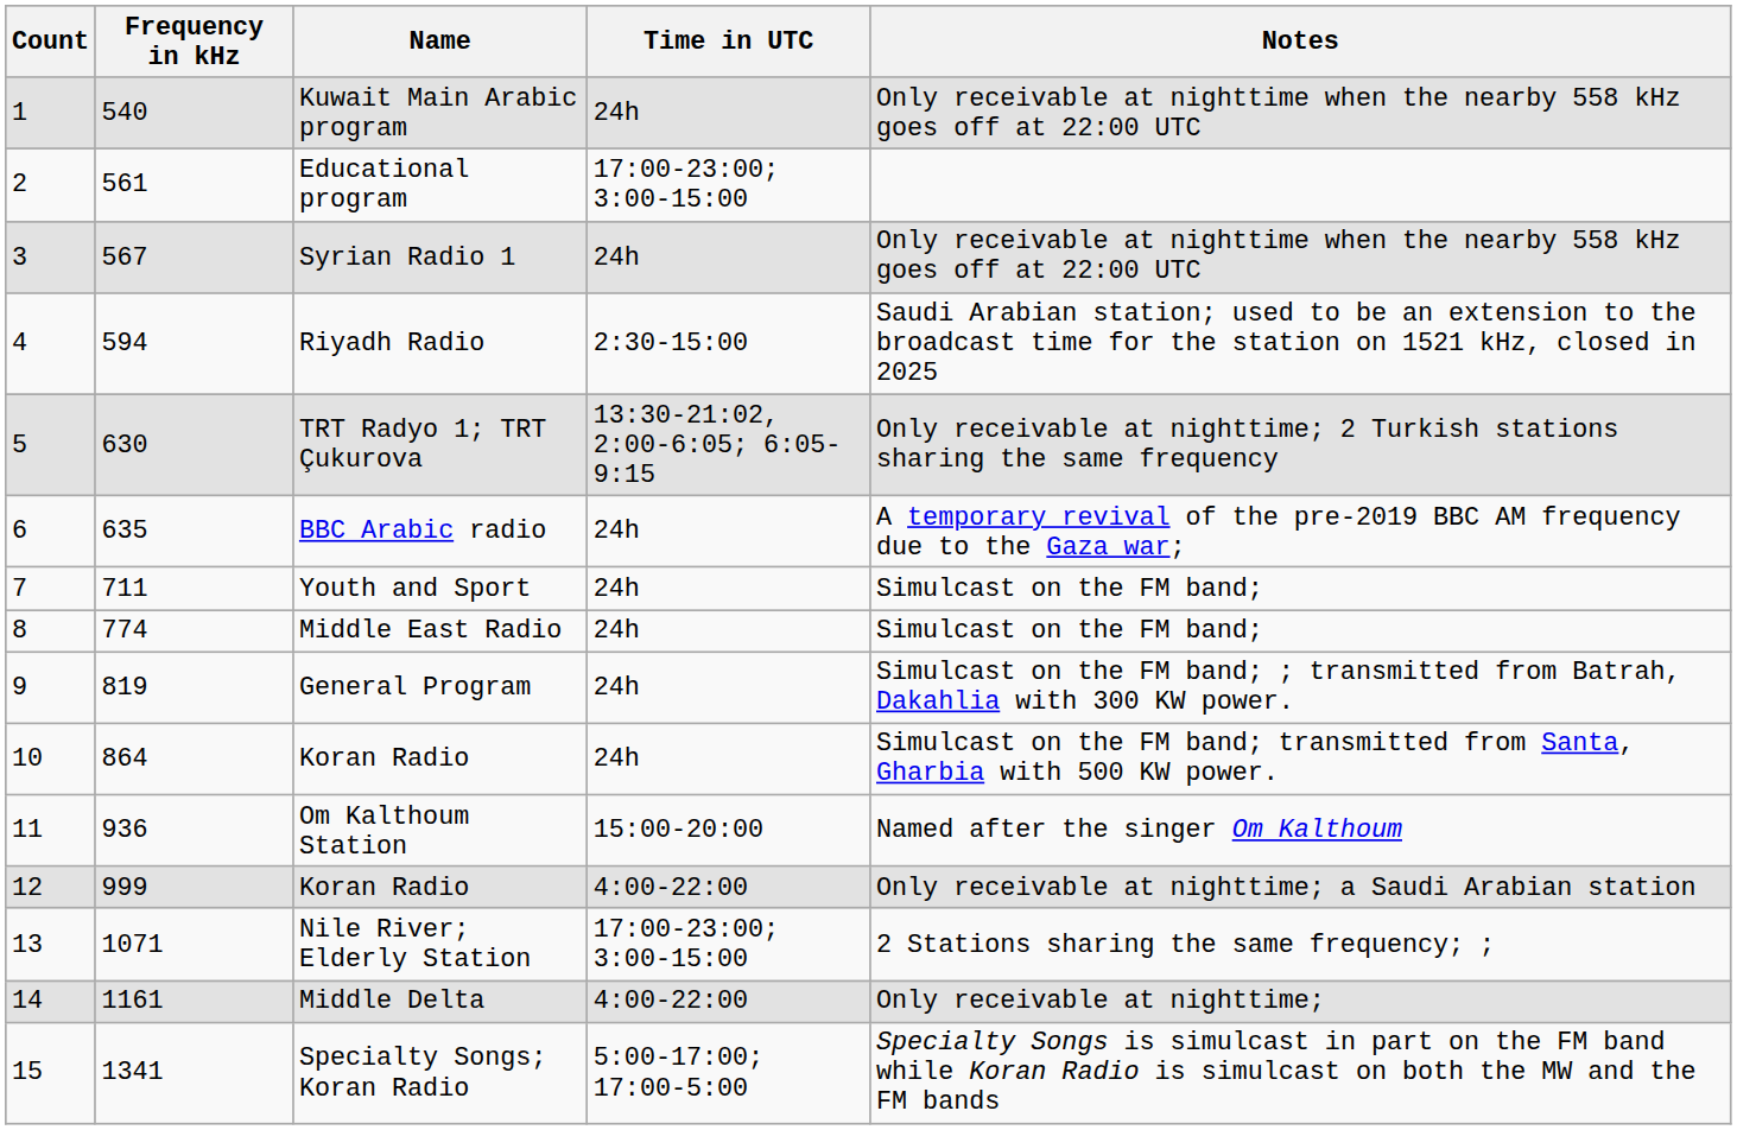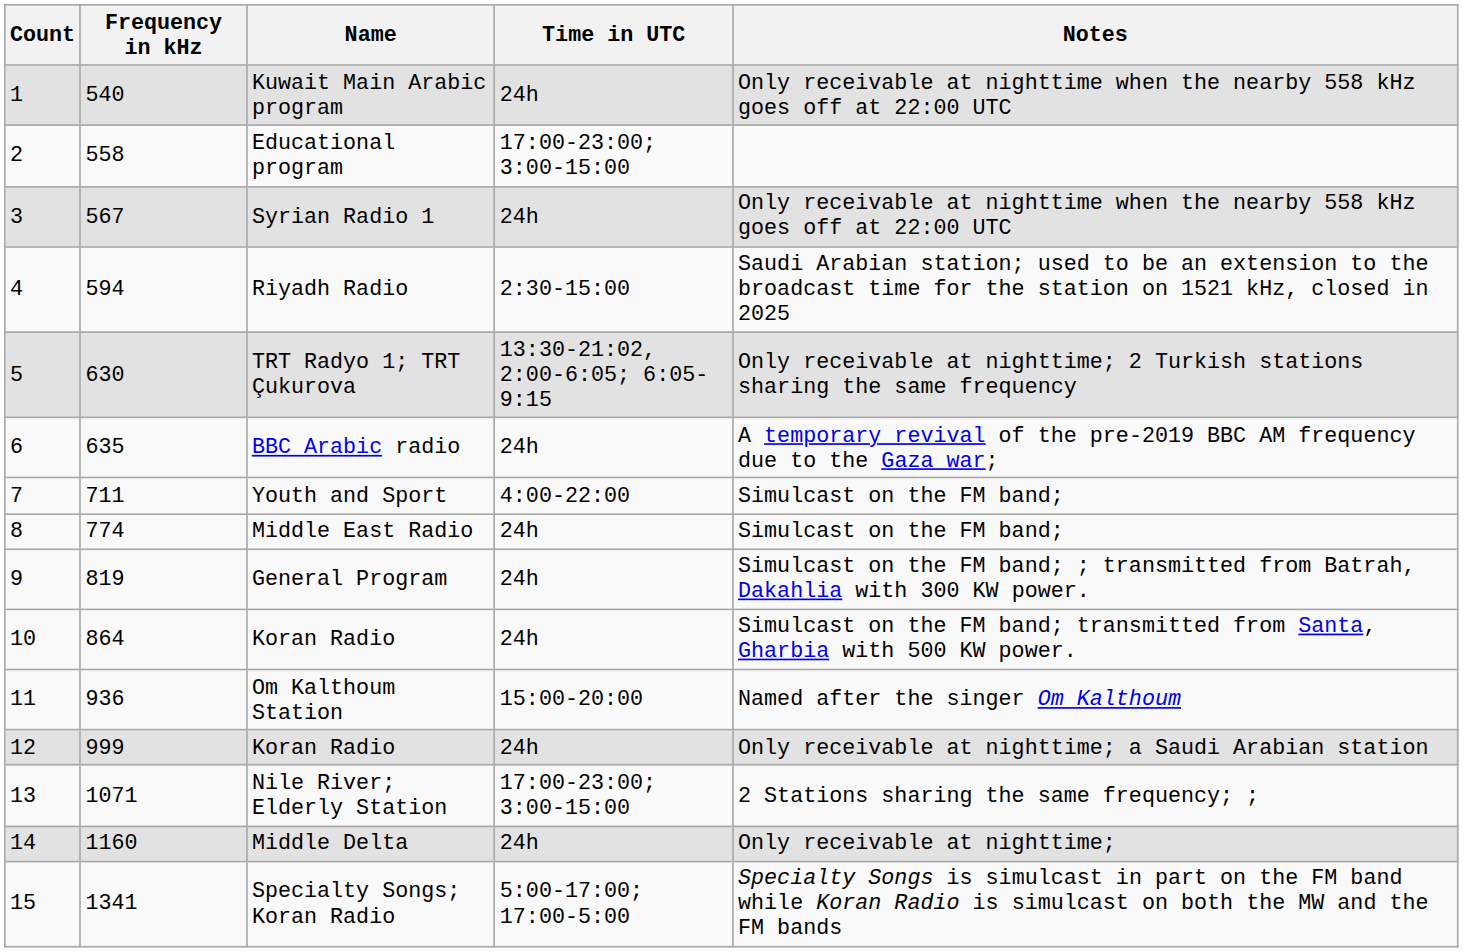 <table class="wikitable sortable">
 <tr>
 <th>Count</th>
 <th>Frequency in kHz</th>
 <th>Name</th>
 <th>Time in UTC</th>
 <th>Notes</th>
 </tr>
 <tr style="background-color: #E2E2E2;">
 <td>1</td>
 <td>540</td>
 <td>Kuwait Main Arabic program</td>
 <td>24h</td>
 <td>Only receivable at nighttime when the nearby 558 kHz goes off at 22:00 UTC</td>
 </tr>
 <tr>
 <td>2</td>
-<td>561</td>
+<td>558</td>
 <td>Educational program</td>
 <td>17:00-23:00; 3:00-15:00</td>
 <td></td>
 </tr>
 <tr style="background-color: #E2E2E2;">
 <td>3</td>
 <td>567</td>
 <td>Syrian Radio 1</td>
 <td>24h</td>
 <td>Only receivable at nighttime when the nearby 558 kHz goes off at 22:00 UTC</td>
 </tr>
 <tr>
 <td>4</td>
 <td>594</td>
 <td>Riyadh Radio</td>
 <td>2:30-15:00</td>
 <td>Saudi Arabian station; used to be an extension to the broadcast time for the station on 1521 kHz, closed in 2025</td>
 </tr>
 <tr style="background-color: #E2E2E2;">
 <td>5</td>
 <td>630</td>
 <td>TRT Radyo 1; TRT Çukurova</td>
 <td>13:30-21:02, 2:00-6:05; 6:05-9:15</td>
 <td>Only receivable at nighttime; 2 Turkish stations sharing the same frequency</td>
 </tr>
 <tr>
 <td>6</td>
 <td>635</td>
 <td><a href='#'>BBC Arabic</a> radio</td>
 <td>24h</td>
 <td>A <a href='#'>temporary revival</a> of the pre-2019 BBC AM frequency due to the <a href='#'>Gaza war</a>; </td>
 </tr>
 <tr>
 <td>7</td>
 <td>711</td>
 <td>Youth and Sport</td>
-<td>24h</td>
+<td>4:00-22:00</td>
 <td>Simulcast on the FM band; </td>
 </tr>
 <tr>
 <td>8</td>
 <td>774</td>
 <td>Middle East Radio</td>
 <td>24h</td>
 <td>Simulcast on the FM band; </td>
 </tr>
 <tr>
 <td>9</td>
 <td>819</td>
 <td>General Program</td>
 <td>24h</td>
 <td>Simulcast on the FM band; ; transmitted from Batrah, <a href='#'>Dakahlia</a> with 300 KW power.</td>
 </tr>
 <tr>
 <td>10</td>
 <td>864</td>
 <td>Koran Radio</td>
 <td>24h</td>
 <td>Simulcast on the FM band; transmitted from <a href='#'>Santa</a>, <a href='#'>Gharbia</a> with 500 KW power.</td>
 </tr>
 <tr>
 <td>11</td>
 <td>936</td>
 <td>Om Kalthoum Station</td>
 <td>15:00-20:00</td>
 <td>Named after the singer <em><a href='#'>Om Kalthoum</a></em></td>
 </tr>
 <tr style="background-color: #E2E2E2;">
 <td>12</td>
 <td>999</td>
 <td>Koran Radio</td>
-<td>4:00-22:00</td>
+<td>24h</td>
 <td>Only receivable at nighttime; a Saudi Arabian station</td>
 </tr>
 <tr>
 <td>13</td>
 <td>1071</td>
 <td>Nile River; Elderly Station</td>
 <td>17:00-23:00; 3:00-15:00</td>
 <td>2 Stations sharing the same frequency; ; </td>
 </tr>
 <tr style="background-color: #E2E2E2;">
 <td>14</td>
-<td>1161</td>
+<td>1160</td>
 <td>Middle Delta</td>
-<td>4:00-22:00</td>
+<td>24h</td>
 <td>Only receivable at nighttime; </td>
 </tr>
 <tr>
 <td>15</td>
 <td>1341</td>
 <td>Specialty Songs; Koran Radio</td>
 <td>5:00-17:00; 17:00-5:00</td>
 <td><em>Specialty Songs</em> is simulcast in part on the FM band while <em>Koran Radio</em> is simulcast on both the MW and the FM bands<br></td>
 </tr>
 </table>
